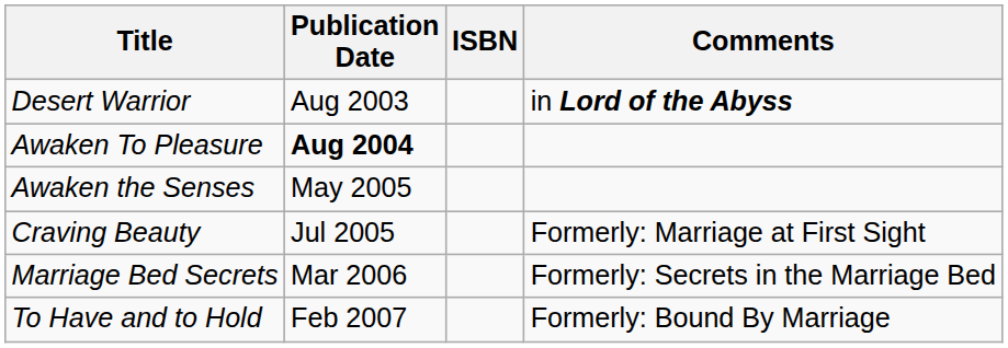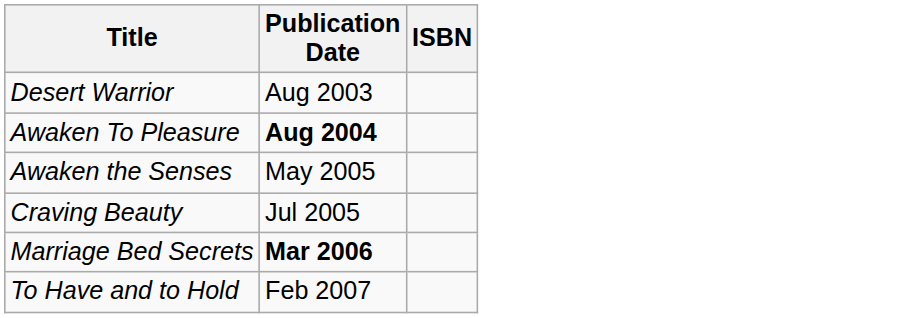 <table class="wikitable">
 <tr>
 <th>Title</th>
 <th>Publication<br>Date</th>
 <th>ISBN</th>
-<th>Comments</th>
 </tr>
 <tr>
 <td><em>Desert Warrior</em></td>
 <td>Aug 2003</td>
 <td></td>
-<td>in <strong><em>Lord of the Abyss</em></strong></td>
 </tr>
 <tr>
 <td><em>Awaken To Pleasure</em></td>
 <td><strong>Aug 2004</strong></td>
-<td></td>
 <td></td>
 </tr>
 <tr>
 <td><em>Awaken the Senses</em></td>
 <td>May 2005</td>
 <td></td>
-<td></td>
 </tr>
 <tr>
 <td><em>Craving Beauty</em></td>
 <td>Jul 2005</td>
 <td></td>
-<td>Formerly: Marriage at First Sight</td>
 </tr>
 <tr>
 <td><em>Marriage Bed Secrets</em></td>
-<td>Mar 2006</td>
+<td><strong>Mar 2006</strong></td>
 <td></td>
-<td>Formerly: Secrets in the Marriage Bed</td>
 </tr>
 <tr>
 <td><em>To Have and to Hold</em></td>
 <td>Feb 2007</td>
 <td></td>
-<td>Formerly: Bound By Marriage</td>
 </tr>
 </table>
